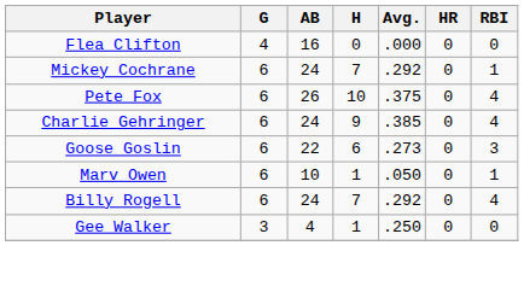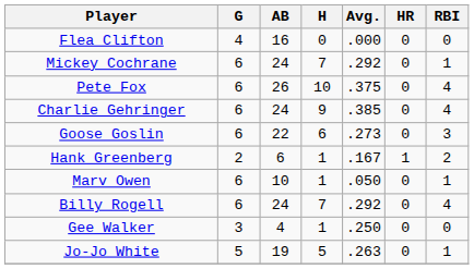 <table class="wikitable sortable">
 <tr>
 <th bgcolor="#DDDDFF" width="46%">Player</th>
 <th bgcolor="#DDDDFF" width="9%">G</th>
 <th bgcolor="#DDDDFF" width="9%">AB</th>
 <th bgcolor="#DDDDFF" width="9%">H</th>
 <th bgcolor="#DDDDFF" width="9%">Avg.</th>
 <th bgcolor="#DDDDFF" width="9%">HR</th>
 <th bgcolor="#DDDDFF" width="9%">RBI</th>
 </tr>
 <tr align="center">
 <td><a href='#'>Flea Clifton</a></td>
 <td>4</td>
 <td>16</td>
 <td>0</td>
 <td>.000</td>
 <td>0</td>
 <td>0</td>
 </tr>
 <tr align="center">
 <td><a href='#'>Mickey Cochrane</a></td>
 <td>6</td>
 <td>24</td>
 <td>7</td>
 <td>.292</td>
 <td>0</td>
 <td>1</td>
 </tr>
 <tr align="center">
 <td><a href='#'>Pete Fox</a></td>
 <td>6</td>
 <td>26</td>
 <td>10</td>
 <td>.375</td>
 <td>0</td>
 <td>4</td>
 </tr>
 <tr align="center">
 <td><a href='#'>Charlie Gehringer</a></td>
 <td>6</td>
 <td>24</td>
 <td>9</td>
 <td>.385</td>
 <td>0</td>
 <td>4</td>
 </tr>
 <tr align="center">
 <td><a href='#'>Goose Goslin</a></td>
 <td>6</td>
 <td>22</td>
 <td>6</td>
 <td>.273</td>
 <td>0</td>
 <td>3</td>
 </tr>
 <tr align="center">
+<td><a href='#'>Hank Greenberg</a></td>
+<td>2</td>
+<td>6</td>
+<td>1</td>
+<td>.167</td>
+<td>1</td>
+<td>2</td>
+</tr>
+<tr align="center">
 <td><a href='#'>Marv Owen</a></td>
 <td>6</td>
 <td>10</td>
 <td>1</td>
 <td>.050</td>
 <td>0</td>
 <td>1</td>
 </tr>
 <tr align="center">
 <td><a href='#'>Billy Rogell</a></td>
 <td>6</td>
 <td>24</td>
 <td>7</td>
 <td>.292</td>
 <td>0</td>
 <td>4</td>
 </tr>
 <tr align="center">
 <td><a href='#'>Gee Walker</a></td>
 <td>3</td>
 <td>4</td>
 <td>1</td>
 <td>.250</td>
 <td>0</td>
 <td>0</td>
 </tr>
+<tr align="center">
+<td><a href='#'>Jo-Jo White</a></td>
+<td>5</td>
+<td>19</td>
+<td>5</td>
+<td>.263</td>
+<td>0</td>
+<td>1</td>
+</tr>
 <tr>
 </tr>
 </table>
